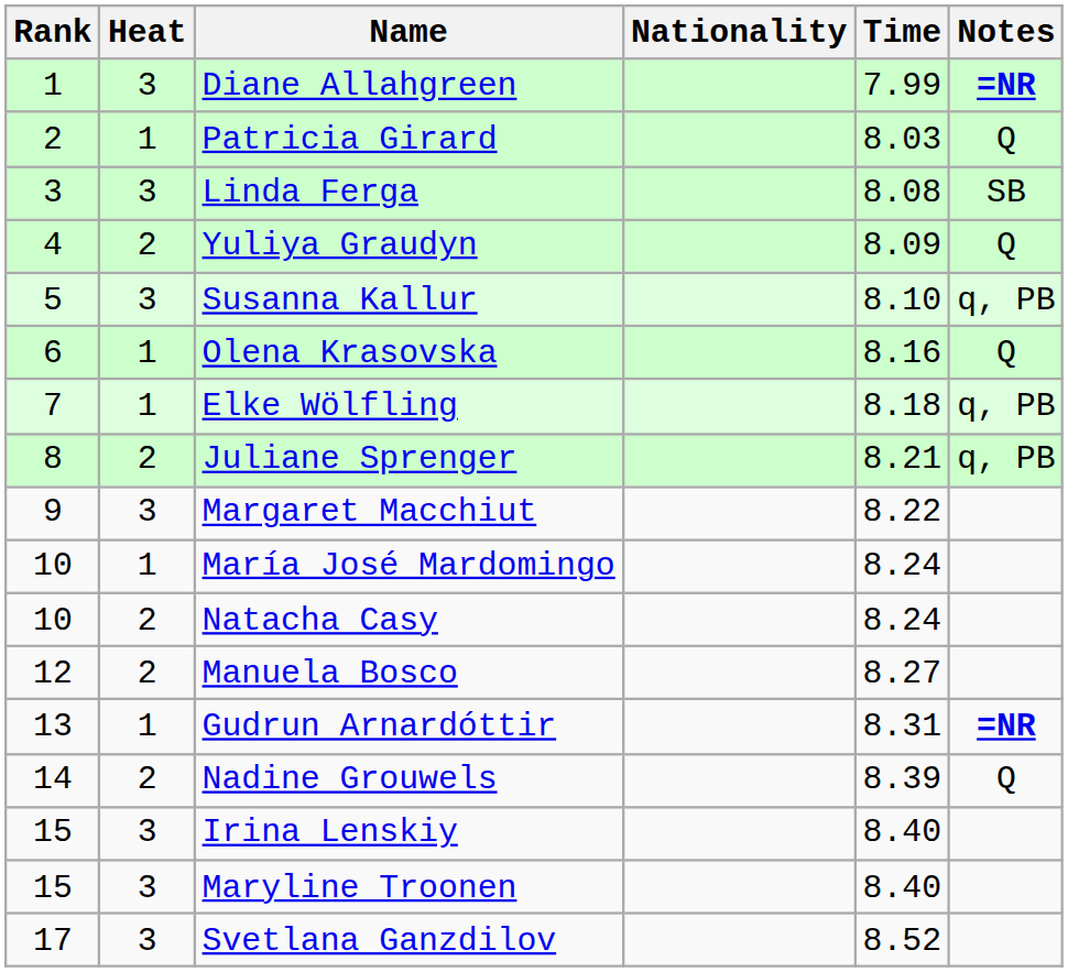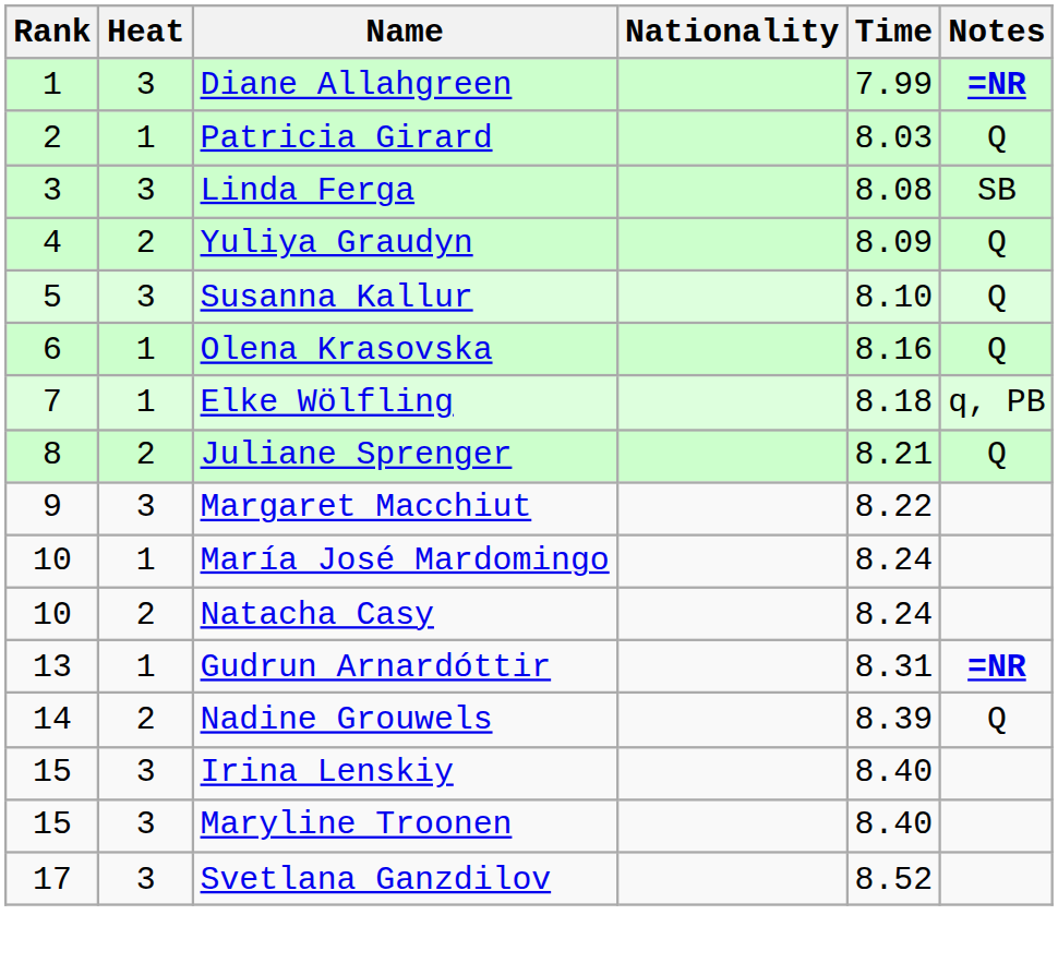 <table class="wikitable sortable" style="text-align:center">
 <tr>
 <th>Rank</th>
 <th>Heat</th>
 <th>Name</th>
 <th>Nationality</th>
 <th>Time</th>
 <th>Notes</th>
 </tr>
 <tr bgcolor=ccffcc>
 <td>1</td>
 <td>3</td>
 <td align="left"><a href='#'>Diane Allahgreen</a></td>
 <td align=left></td>
 <td>7.99</td>
 <td><strong><a href='#'>=NR</a></strong></td>
 </tr>
 <tr bgcolor=ccffcc>
 <td>2</td>
 <td>1</td>
 <td align="left"><a href='#'>Patricia Girard</a></td>
 <td align=left></td>
 <td>8.03</td>
 <td>Q</td>
 </tr>
 <tr bgcolor=ccffcc>
 <td>3</td>
 <td>3</td>
 <td align="left"><a href='#'>Linda Ferga</a></td>
 <td align=left></td>
 <td>8.08</td>
 <td>SB</td>
 </tr>
 <tr bgcolor=ccffcc>
 <td>4</td>
 <td>2</td>
 <td align="left"><a href='#'>Yuliya Graudyn</a></td>
 <td align=left></td>
 <td>8.09</td>
 <td>Q</td>
 </tr>
 <tr bgcolor=ddffdd>
 <td>5</td>
 <td>3</td>
 <td align="left"><a href='#'>Susanna Kallur</a></td>
 <td align=left></td>
 <td>8.10</td>
-<td>q, PB</td>
+<td>Q</td>
 </tr>
 <tr bgcolor=ccffcc>
 <td>6</td>
 <td>1</td>
 <td align="left"><a href='#'>Olena Krasovska</a></td>
 <td align=left></td>
 <td>8.16</td>
 <td>Q</td>
 </tr>
 <tr bgcolor=ddffdd>
 <td>7</td>
 <td>1</td>
 <td align="left"><a href='#'>Elke Wölfling</a></td>
 <td align=left></td>
 <td>8.18</td>
 <td>q, PB</td>
 </tr>
 <tr bgcolor=ccffcc>
 <td>8</td>
 <td>2</td>
 <td align="left"><a href='#'>Juliane Sprenger</a></td>
 <td align=left></td>
 <td>8.21</td>
-<td>q, PB</td>
+<td>Q</td>
 </tr>
 <tr>
 <td>9</td>
 <td>3</td>
 <td align="left"><a href='#'>Margaret Macchiut</a></td>
 <td align=left></td>
 <td>8.22</td>
 <td></td>
 </tr>
 <tr>
 <td>10</td>
 <td>1</td>
 <td align="left"><a href='#'>María José Mardomingo</a></td>
 <td align=left></td>
 <td>8.24</td>
 <td></td>
 </tr>
 <tr>
 <td>10</td>
 <td>2</td>
 <td align="left"><a href='#'>Natacha Casy</a></td>
 <td align=left></td>
 <td>8.24</td>
-<td></td>
-</tr>
-<tr>
-<td>12</td>
-<td>2</td>
-<td align="left"><a href='#'>Manuela Bosco</a></td>
-<td align=left></td>
-<td>8.27</td>
 <td></td>
 </tr>
 <tr>
 <td>13</td>
 <td>1</td>
 <td align="left"><a href='#'>Gudrun Arnardóttir</a></td>
 <td align=left></td>
 <td>8.31</td>
 <td><strong><a href='#'>=NR</a></strong></td>
 </tr>
 <tr>
 <td>14</td>
 <td>2</td>
 <td align="left"><a href='#'>Nadine Grouwels</a></td>
 <td align=left></td>
 <td>8.39</td>
 <td>Q</td>
 </tr>
 <tr>
 <td>15</td>
 <td>3</td>
 <td align="left"><a href='#'>Irina Lenskiy</a></td>
 <td align=left></td>
 <td>8.40</td>
 <td></td>
 </tr>
 <tr>
 <td>15</td>
 <td>3</td>
 <td align="left"><a href='#'>Maryline Troonen</a></td>
 <td align=left></td>
 <td>8.40</td>
 <td></td>
 </tr>
 <tr>
 <td>17</td>
 <td>3</td>
 <td align="left"><a href='#'>Svetlana Ganzdilov</a></td>
 <td align=left></td>
 <td>8.52</td>
 <td></td>
 </tr>
 </table>
